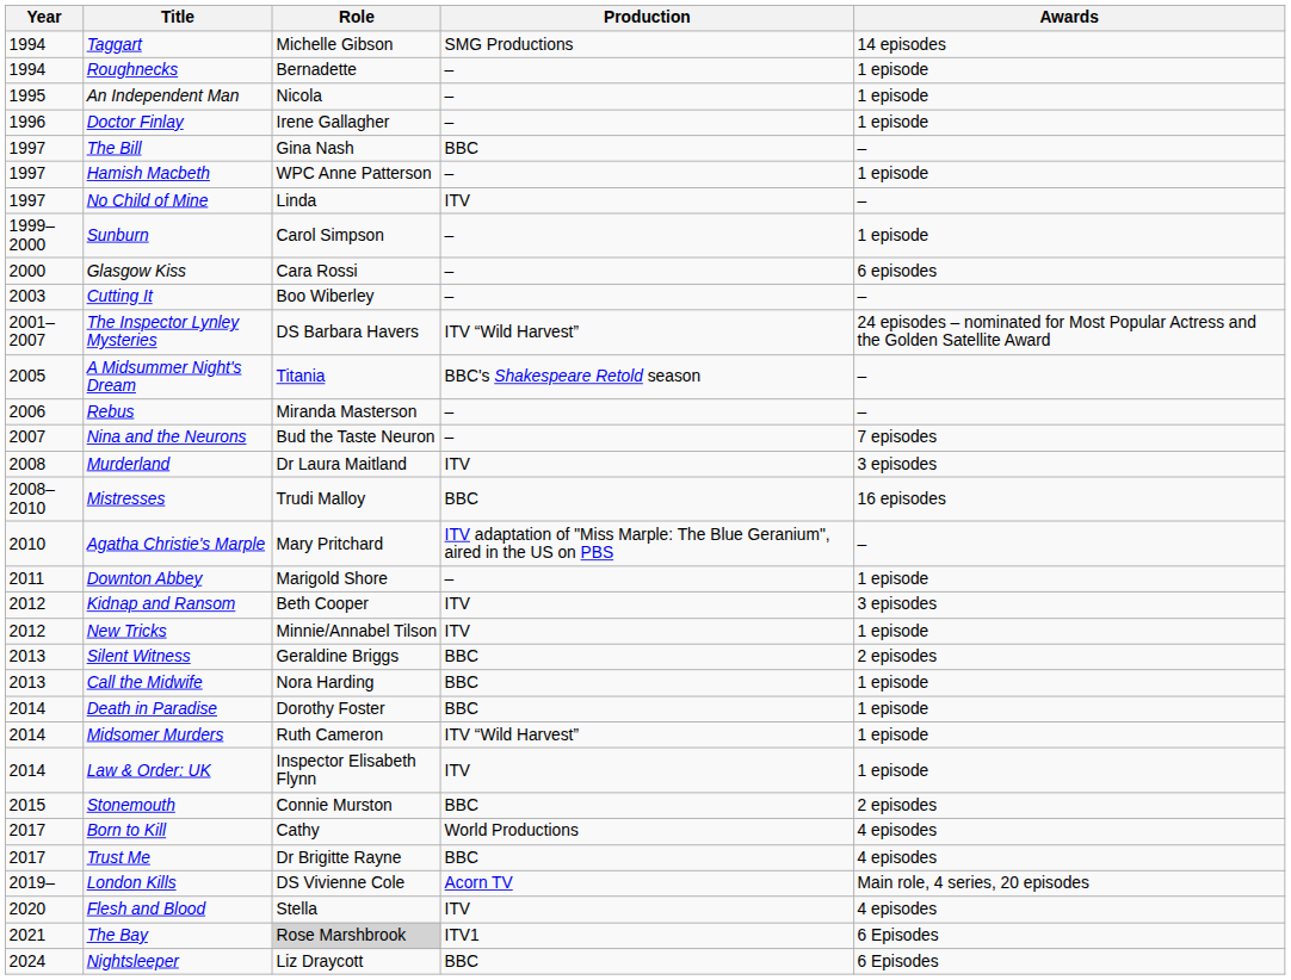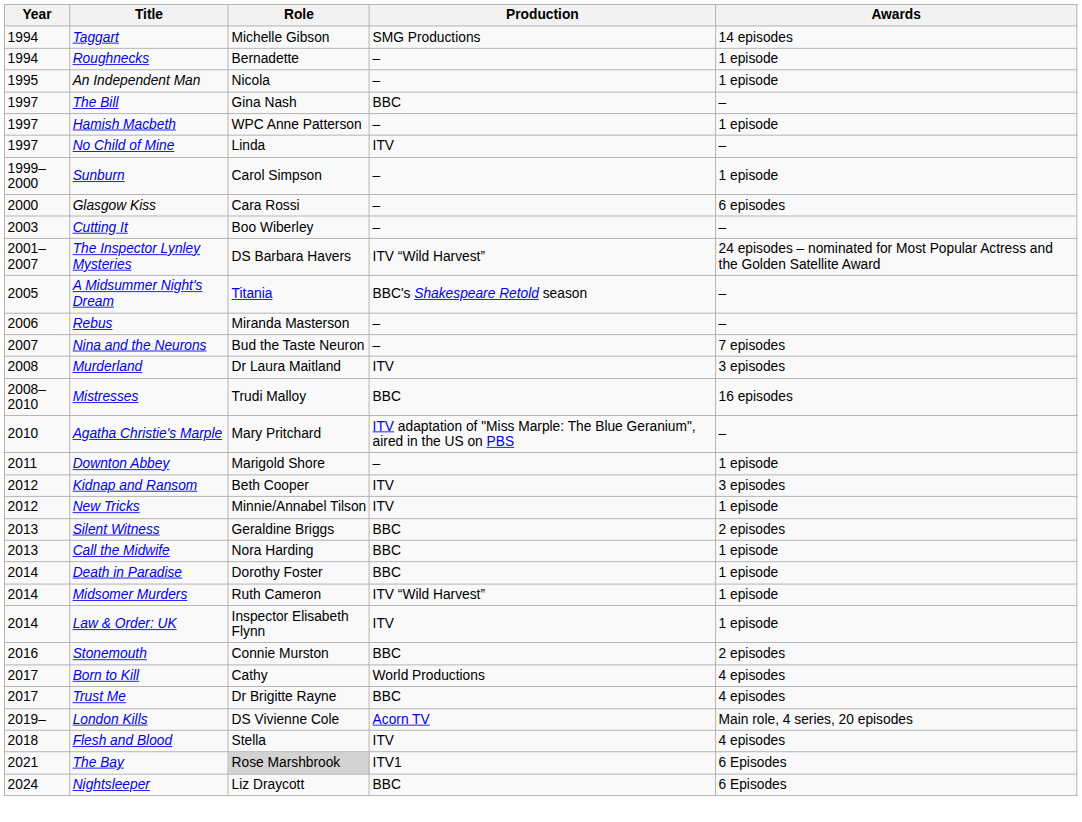 <table class="wikitable sortable">
 <tr>
 <th>Year</th>
 <th>Title</th>
 <th>Role</th>
 <th>Production</th>
 <th>Awards</th>
 </tr>
 <tr>
 <td>1994</td>
 <td><em><a href='#'>Taggart</a></em></td>
 <td>Michelle Gibson</td>
 <td>SMG Productions</td>
 <td>14 episodes</td>
 </tr>
 <tr>
 <td>1994</td>
 <td><em><a href='#'>Roughnecks</a></em></td>
 <td>Bernadette</td>
 <td>–</td>
 <td>1 episode</td>
 </tr>
 <tr>
 <td>1995</td>
 <td><em>An Independent Man</em></td>
 <td>Nicola</td>
-<td>–</td>
-<td>1 episode</td>
-</tr>
-<tr>
-<td>1996</td>
-<td><em><a href='#'>Doctor Finlay</a></em></td>
-<td>Irene Gallagher</td>
 <td>–</td>
 <td>1 episode</td>
 </tr>
 <tr>
 <td>1997</td>
 <td><em><a href='#'>The Bill</a></em></td>
 <td>Gina Nash</td>
 <td>BBC</td>
 <td>–</td>
 </tr>
 <tr>
 <td>1997</td>
 <td><em><a href='#'>Hamish Macbeth</a></em></td>
 <td>WPC Anne Patterson</td>
 <td>–</td>
 <td>1 episode</td>
 </tr>
 <tr>
 <td>1997</td>
 <td><em><a href='#'>No Child of Mine</a></em></td>
 <td>Linda</td>
 <td>ITV</td>
 <td>–</td>
 </tr>
 <tr>
 <td>1999–2000</td>
 <td><em><a href='#'>Sunburn</a></em></td>
 <td>Carol Simpson</td>
 <td>–</td>
 <td>1 episode</td>
 </tr>
 <tr>
 <td>2000</td>
 <td><em>Glasgow Kiss</em></td>
 <td>Cara Rossi</td>
 <td>–</td>
 <td>6 episodes</td>
 </tr>
 <tr>
 <td>2003</td>
 <td><em><a href='#'>Cutting It</a></em></td>
 <td>Boo Wiberley</td>
 <td>–</td>
 <td>–</td>
 </tr>
 <tr>
 <td>2001–2007</td>
 <td><em><a href='#'>The Inspector Lynley Mysteries</a></em></td>
 <td>DS Barbara Havers</td>
 <td>ITV “Wild Harvest”</td>
 <td>24 episodes – nominated for Most Popular Actress and the Golden Satellite Award</td>
 </tr>
 <tr>
 <td>2005</td>
 <td><em><a href='#'>A Midsummer Night's Dream</a></em></td>
 <td><a href='#'>Titania</a></td>
 <td>BBC's <em><a href='#'>Shakespeare Retold</a></em> season</td>
 <td>–</td>
 </tr>
 <tr>
 <td>2006</td>
 <td><em><a href='#'>Rebus</a></em></td>
 <td>Miranda Masterson</td>
 <td>–</td>
 <td>–</td>
 </tr>
 <tr>
 <td>2007</td>
 <td><em><a href='#'>Nina and the Neurons</a></em></td>
 <td>Bud the Taste Neuron</td>
 <td>–</td>
 <td>7 episodes</td>
 </tr>
 <tr>
 <td>2008</td>
 <td><em><a href='#'>Murderland</a></em></td>
 <td>Dr Laura Maitland</td>
 <td>ITV</td>
 <td>3 episodes</td>
 </tr>
 <tr>
 <td>2008–2010</td>
 <td><em><a href='#'>Mistresses</a></em></td>
 <td>Trudi Malloy</td>
 <td>BBC</td>
 <td>16 episodes</td>
 </tr>
 <tr>
 <td>2010</td>
 <td><em><a href='#'>Agatha Christie's Marple</a></em></td>
 <td>Mary Pritchard</td>
 <td><a href='#'>ITV</a> adaptation of "Miss Marple: The Blue Geranium", aired in the US on <a href='#'>PBS</a></td>
 <td>–</td>
 </tr>
 <tr>
 <td>2011</td>
 <td><em><a href='#'>Downton Abbey</a></em></td>
 <td>Marigold Shore</td>
 <td>–</td>
 <td>1 episode</td>
 </tr>
 <tr>
 <td>2012</td>
 <td><em><a href='#'>Kidnap and Ransom</a></em></td>
 <td>Beth Cooper</td>
 <td>ITV</td>
 <td>3 episodes</td>
 </tr>
 <tr>
 <td>2012</td>
 <td><em><a href='#'>New Tricks</a></em></td>
 <td>Minnie/Annabel Tilson</td>
 <td>ITV</td>
 <td>1 episode</td>
 </tr>
 <tr>
 <td>2013</td>
 <td><em><a href='#'>Silent Witness</a></em></td>
 <td>Geraldine Briggs</td>
 <td>BBC</td>
 <td>2 episodes</td>
 </tr>
 <tr>
 <td>2013</td>
 <td><em><a href='#'>Call the Midwife</a></em></td>
 <td>Nora Harding</td>
 <td>BBC</td>
 <td>1 episode</td>
 </tr>
 <tr>
 <td>2014</td>
 <td><em><a href='#'>Death in Paradise</a></em></td>
 <td>Dorothy Foster</td>
 <td>BBC</td>
 <td>1 episode</td>
 </tr>
 <tr l>
 <td>2014</td>
 <td><em><a href='#'>Midsomer Murders</a></em></td>
 <td>Ruth Cameron</td>
 <td>ITV “Wild Harvest”</td>
 <td>1 episode</td>
 </tr>
 <tr>
 <td>2014</td>
 <td><em><a href='#'>Law & Order: UK</a></em></td>
 <td>Inspector Elisabeth Flynn</td>
 <td>ITV</td>
 <td>1 episode</td>
 </tr>
 <tr>
-<td>2015</td>
+<td>2016</td>
 <td><em><a href='#'>Stonemouth</a></em></td>
 <td>Connie Murston</td>
 <td>BBC</td>
 <td>2 episodes</td>
 </tr>
 <tr>
 <td>2017</td>
 <td><em><a href='#'>Born to Kill</a></em></td>
 <td>Cathy</td>
 <td>World Productions</td>
 <td>4 episodes</td>
 </tr>
 <tr>
 <td>2017</td>
 <td><em><a href='#'>Trust Me</a></em></td>
 <td>Dr Brigitte Rayne</td>
 <td>BBC</td>
 <td>4 episodes</td>
 </tr>
 <tr>
 <td>2019–</td>
 <td><em><a href='#'>London Kills</a></em></td>
 <td>DS Vivienne Cole</td>
 <td><a href='#'>Acorn TV</a></td>
 <td>Main role, 4 series, 20 episodes</td>
 </tr>
 <tr>
-<td>2020</td>
+<td>2018</td>
 <td><em><a href='#'>Flesh and Blood</a></em></td>
 <td>Stella</td>
 <td>ITV</td>
 <td>4 episodes</td>
 </tr>
 <tr>
 <td>2021</td>
 <td><em><a href='#'>The Bay</a></em></td>
 <td style="background: lightgrey;">Rose Marshbrook</td>
 <td>ITV1</td>
 <td>6 Episodes</td>
 </tr>
 <tr>
 <td>2024</td>
 <td><em><a href='#'>Nightsleeper</a></em></td>
 <td>Liz Draycott</td>
 <td>BBC</td>
 <td>6 Episodes</td>
 </tr>
 </table>
